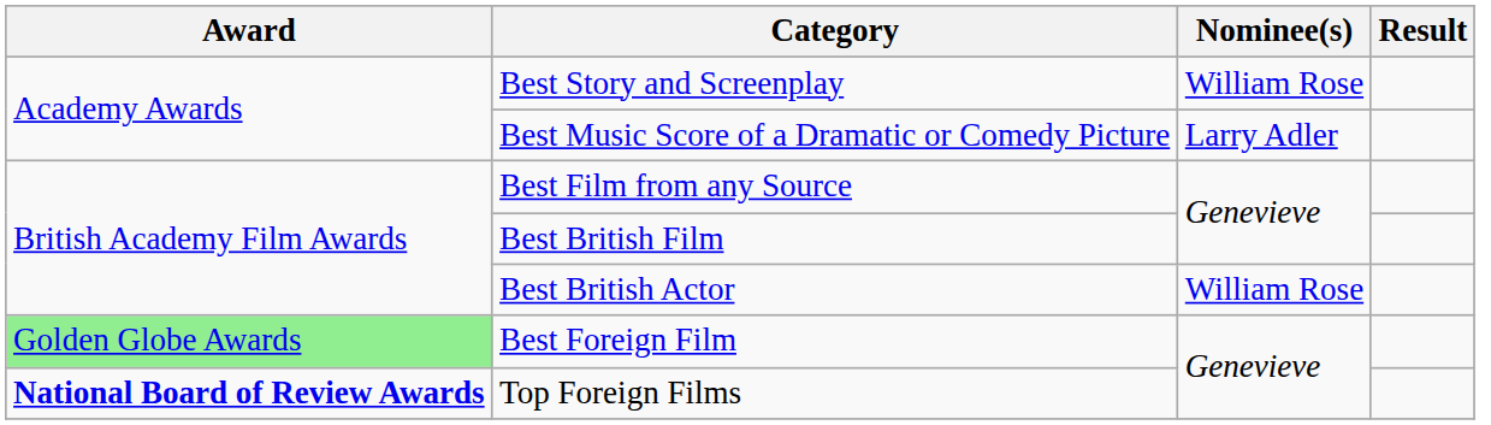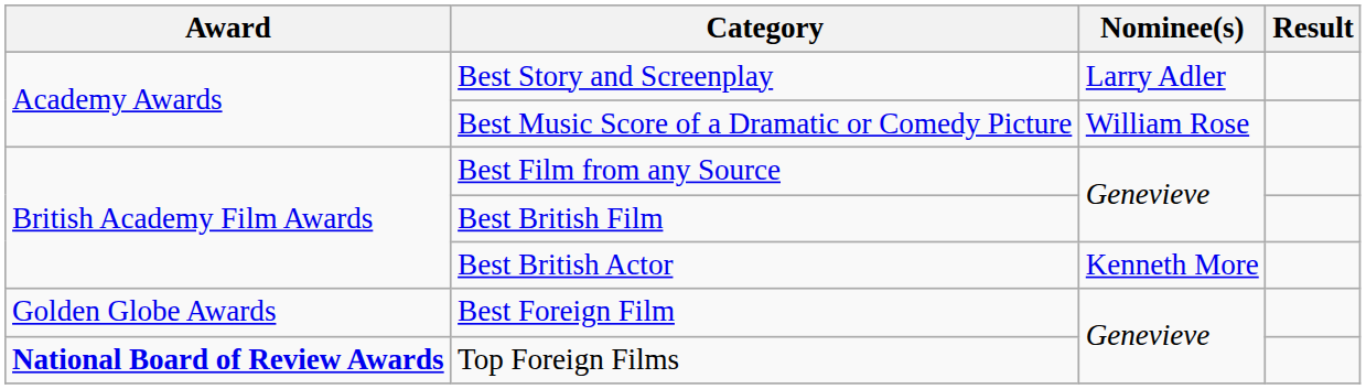 <table class="wikitable plainrowheaders">
 <tr>
 <th>Award</th>
 <th>Category</th>
 <th>Nominee(s)</th>
 <th>Result</th>
 </tr>
 <tr>
 <td rowspan="2"><a href='#'>Academy Awards</a></td>
 <td><a href='#'>Best Story and Screenplay</a></td>
-<td><a href='#'>William Rose</a></td>
+<td><a href='#'>Larry Adler</a></td>
 <td></td>
 </tr>
 <tr>
 <td><a href='#'>Best Music Score of a Dramatic or Comedy Picture</a></td>
-<td><a href='#'>Larry Adler</a></td>
+<td><a href='#'>William Rose</a></td>
 <td></td>
 </tr>
 <tr>
 <td rowspan="3"><a href='#'>British Academy Film Awards</a></td>
 <td><a href='#'>Best Film from any Source</a></td>
 <td rowspan="2"><em>Genevieve</em></td>
 <td></td>
 </tr>
 <tr>
 <td><a href='#'>Best British Film</a></td>
 <td></td>
 </tr>
 <tr>
 <td><a href='#'>Best British Actor</a></td>
-<td><a href='#'>William Rose</a></td>
+<td><a href='#'>Kenneth More</a></td>
 <td></td>
 </tr>
 <tr>
-<td style="background: lightgreen;"><a href='#'>Golden Globe Awards</a></td>
+<td><a href='#'>Golden Globe Awards</a></td>
 <td><a href='#'>Best Foreign Film</a></td>
 <td rowspan="2"><em>Genevieve</em></td>
 <td></td>
 </tr>
 <tr>
 <td><strong><a href='#'>National Board of Review Awards</a></strong></td>
 <td>Top Foreign Films</td>
 <td></td>
 </tr>
 </table>
